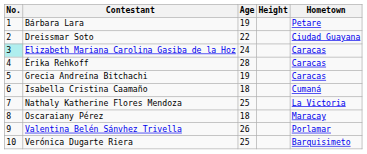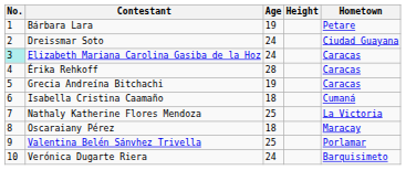 <table class="wikitable sortable" style="font-size: 95%;">
 <tr>
 <th>No.</th>
 <th>Contestant</th>
 <th>Age</th>
 <th>Height</th>
 <th>Hometown</th>
 </tr>
 <tr>
 <td>1</td>
 <td>Bárbara Lara</td>
 <td>19</td>
 <td></td>
 <td><a href='#'>Petare</a></td>
 </tr>
 <tr>
 <td>2</td>
 <td>Dreissmar Soto</td>
-<td>22</td>
+<td>24</td>
 <td></td>
 <td><a href='#'>Ciudad Guayana</a></td>
 </tr>
 <tr>
 <td style="background: paleturquoise;">3</td>
 <td><a href='#'>Elizabeth Mariana Carolina Gasiba de la Hoz</a></td>
 <td>24</td>
 <td></td>
 <td><a href='#'>Caracas</a></td>
 </tr>
 <tr>
 <td>4</td>
 <td>Érika Rehkoff</td>
 <td>28</td>
 <td></td>
 <td><a href='#'>Caracas</a></td>
 </tr>
 <tr>
 <td>5</td>
 <td>Grecia Andreína Bitchachi</td>
 <td>19</td>
 <td></td>
 <td><a href='#'>Caracas</a></td>
 </tr>
 <tr>
 <td>6</td>
 <td>Isabella Cristina Caamaño</td>
 <td>18</td>
 <td></td>
 <td><a href='#'>Cumaná</a></td>
 </tr>
 <tr>
 <td>7</td>
 <td>Nathaly Katherine Flores Mendoza</td>
 <td>25</td>
 <td></td>
 <td><a href='#'>La Victoria</a></td>
 </tr>
 <tr>
 <td>8</td>
 <td>Oscaraiany Pérez</td>
 <td>18</td>
 <td></td>
 <td><a href='#'>Maracay</a></td>
 </tr>
 <tr>
 <td>9</td>
 <td><a href='#'>Valentina Belén Sánvhez Trivella</a></td>
-<td>26</td>
+<td>25</td>
 <td></td>
 <td><a href='#'>Porlamar</a></td>
 </tr>
 <tr>
 <td>10</td>
 <td>Verónica Dugarte Riera</td>
-<td>25</td>
+<td>24</td>
 <td></td>
 <td><a href='#'>Barquisimeto</a></td>
 </tr>
 </table>
